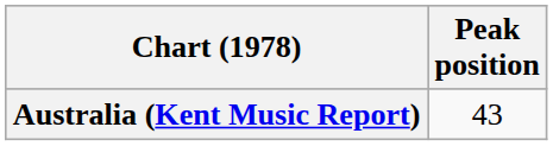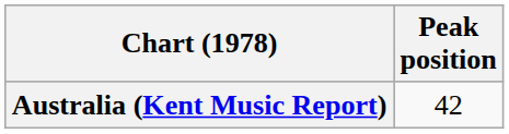 <table class="wikitable sortable plainrowheaders">
 <tr>
 <th scope="col">Chart (1978)</th>
 <th scope="col">Peak<br>position</th>
 </tr>
 <tr>
 <th scope="row">Australia (<a href='#'>Kent Music Report</a>)</th>
-<td align="center">43</td>
+<td align="center">42</td>
 </tr>
 </table>
